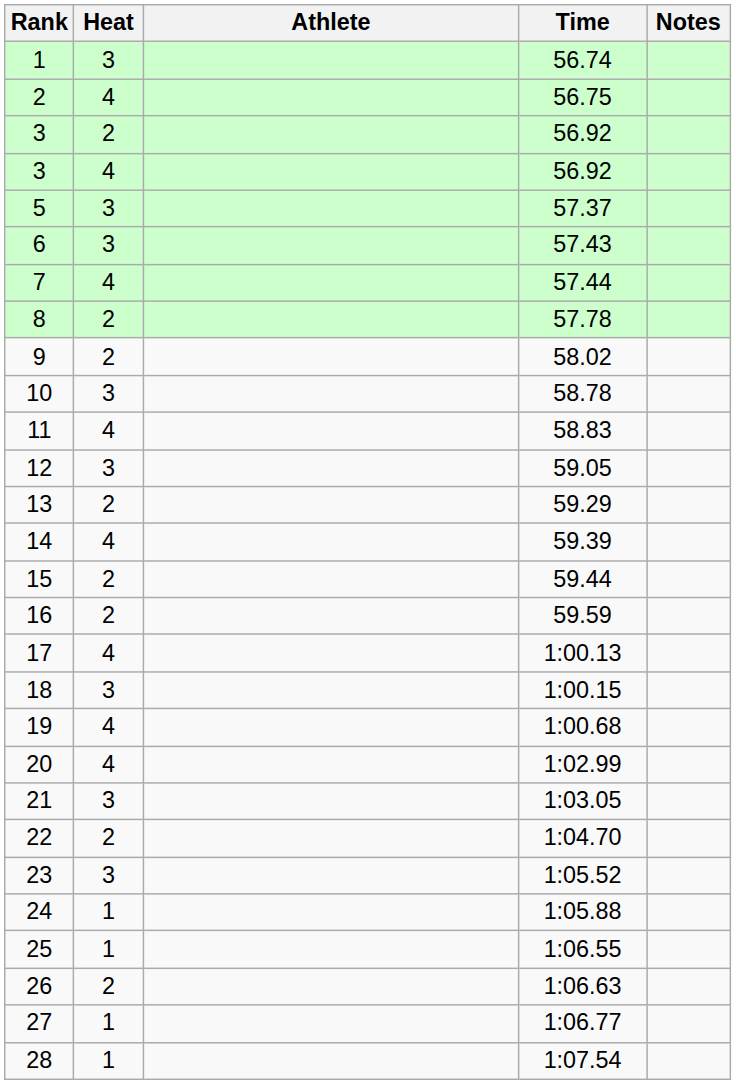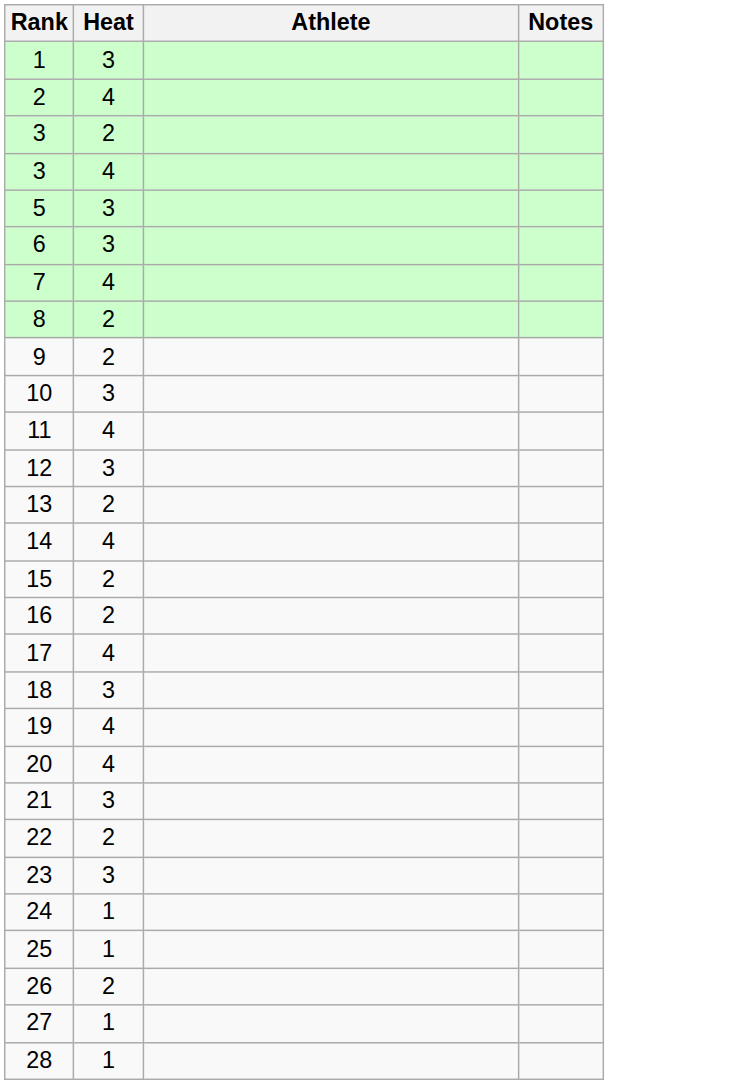 <table class="wikitable" style="text-align:center">
 <tr>
 <th width=40>Rank</th>
 <th width=40>Heat</th>
 <th width=250>Athlete</th>
-<th width=80>Time</th>
 <th width=50>Notes</th>
 </tr>
 <tr bgcolor="ccffcc">
 <td>1</td>
 <td>3</td>
 <td align=left></td>
-<td>56.74</td>
 <td></td>
 </tr>
 <tr bgcolor="ccffcc">
 <td>2</td>
 <td>4</td>
 <td align=left></td>
-<td>56.75</td>
 <td></td>
 </tr>
 <tr bgcolor="ccffcc">
 <td>3</td>
 <td>2</td>
 <td align=left></td>
-<td>56.92</td>
 <td></td>
 </tr>
 <tr bgcolor="ccffcc">
 <td>3</td>
 <td>4</td>
 <td align=left></td>
-<td>56.92</td>
 <td></td>
 </tr>
 <tr bgcolor="ccffcc">
 <td>5</td>
 <td>3</td>
 <td align=left></td>
-<td>57.37</td>
 <td></td>
 </tr>
 <tr bgcolor="ccffcc">
 <td>6</td>
 <td>3</td>
 <td align=left></td>
-<td>57.43</td>
 <td></td>
 </tr>
 <tr bgcolor="ccffcc">
 <td>7</td>
 <td>4</td>
 <td align=left></td>
-<td>57.44</td>
 <td></td>
 </tr>
 <tr bgcolor="ccffcc">
 <td>8</td>
 <td>2</td>
 <td align=left></td>
-<td>57.78</td>
 <td></td>
 </tr>
 <tr>
 <td>9</td>
 <td>2</td>
 <td align=left></td>
-<td>58.02</td>
 <td></td>
 </tr>
 <tr>
 <td>10</td>
 <td>3</td>
 <td align=left></td>
-<td>58.78</td>
 <td></td>
 </tr>
 <tr>
 <td>11</td>
 <td>4</td>
 <td align=left></td>
-<td>58.83</td>
 <td></td>
 </tr>
 <tr>
 <td>12</td>
 <td>3</td>
 <td align=left></td>
-<td>59.05</td>
 <td></td>
 </tr>
 <tr>
 <td>13</td>
 <td>2</td>
 <td align=left></td>
-<td>59.29</td>
 <td></td>
 </tr>
 <tr>
 <td>14</td>
 <td>4</td>
 <td align=left></td>
-<td>59.39</td>
 <td></td>
 </tr>
 <tr>
 <td>15</td>
 <td>2</td>
 <td align=left></td>
-<td>59.44</td>
 <td></td>
 </tr>
 <tr>
 <td>16</td>
 <td>2</td>
 <td align=left></td>
-<td>59.59</td>
 <td></td>
 </tr>
 <tr>
 <td>17</td>
 <td>4</td>
 <td align=left></td>
-<td>1:00.13</td>
 <td></td>
 </tr>
 <tr>
 <td>18</td>
 <td>3</td>
 <td align=left></td>
-<td>1:00.15</td>
 <td></td>
 </tr>
 <tr>
 <td>19</td>
 <td>4</td>
 <td align=left></td>
-<td>1:00.68</td>
 <td></td>
 </tr>
 <tr>
 <td>20</td>
 <td>4</td>
 <td align=left></td>
-<td>1:02.99</td>
 <td></td>
 </tr>
 <tr>
 <td>21</td>
 <td>3</td>
 <td align=left></td>
-<td>1:03.05</td>
 <td></td>
 </tr>
 <tr>
 <td>22</td>
 <td>2</td>
 <td align=left></td>
-<td>1:04.70</td>
 <td></td>
 </tr>
 <tr>
 <td>23</td>
 <td>3</td>
 <td align=left></td>
-<td>1:05.52</td>
 <td></td>
 </tr>
 <tr>
 <td>24</td>
 <td>1</td>
 <td align=left></td>
-<td>1:05.88</td>
 <td></td>
 </tr>
 <tr>
 <td>25</td>
 <td>1</td>
 <td align=left></td>
-<td>1:06.55</td>
 <td></td>
 </tr>
 <tr>
 <td>26</td>
 <td>2</td>
 <td align=left></td>
-<td>1:06.63</td>
 <td></td>
 </tr>
 <tr>
 <td>27</td>
 <td>1</td>
 <td align=left></td>
-<td>1:06.77</td>
 <td></td>
 </tr>
 <tr>
 <td>28</td>
 <td>1</td>
 <td align=left></td>
-<td>1:07.54</td>
 <td></td>
 </tr>
 </table>
